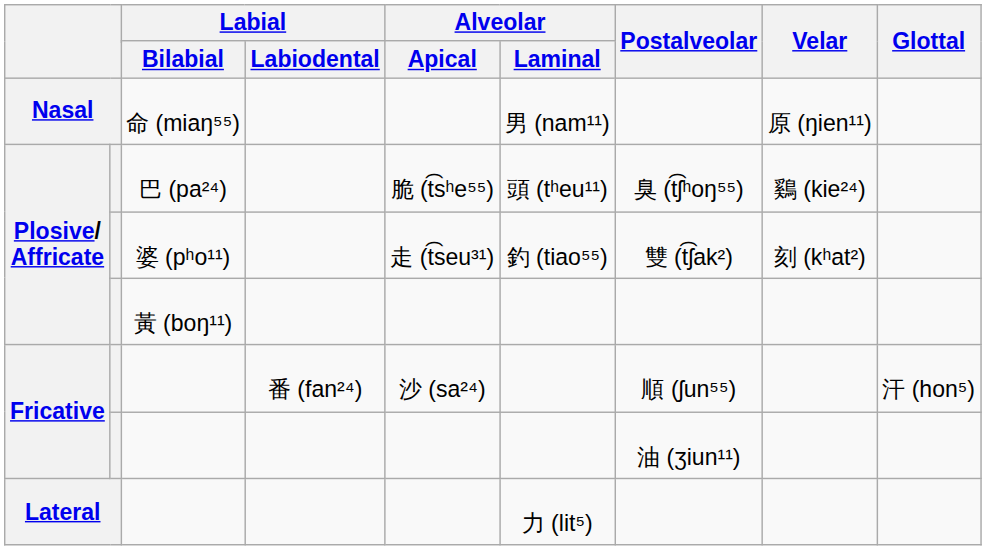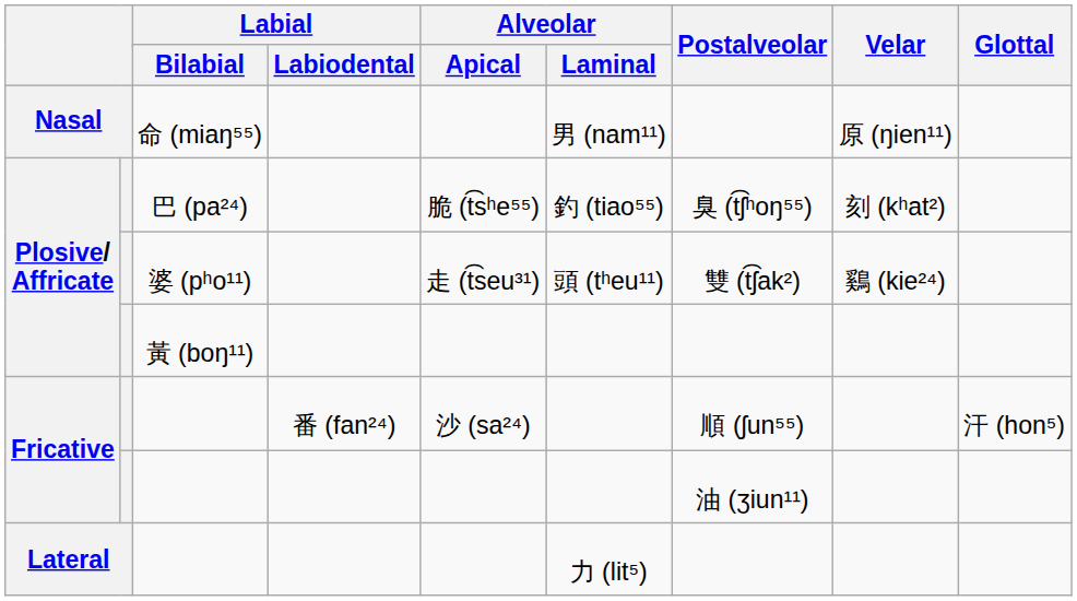 <table class="wikitable" style="text-align:center;">
 <tr>
 <th colspan="2" rowspan="3"></th>
 <th colspan="2" rowspan="2"><a href='#'>Labial</a></th>
 <th colspan="2"><a href='#'>Alveolar</a></th>
 <th rowspan="3"><a href='#'>Postalveolar</a></th>
 <th rowspan="3"><a href='#'>Velar</a></th>
 <th rowspan="3"><a href='#'>Glottal</a></th>
 </tr>
 <tr>
 <th rowspan="2"><a href='#'>Apical</a></th>
 <th rowspan="2"><a href='#'>Laminal</a></th>
 </tr>
 <tr>
 <th><a href='#'>Bilabial</a></th>
 <th><strong><a href='#'>Labiodental</a></strong></th>
 </tr>
 <tr>
 <th colspan="2"><a href='#'>Nasal</a></th>
 <td><br>命 (miaŋ⁵⁵)</td>
 <td></td>
 <td></td>
 <td><br>男 (nam¹¹)</td>
 <td></td>
 <td><br>原 (ŋien¹¹)</td>
 <td></td>
 </tr>
 <tr>
 <th rowspan="3"><a href='#'>Plosive</a>/<br><a href='#'>Affricate</a></th>
 <th></th>
 <td><br>巴 (pa²⁴)</td>
 <td></td>
 <td><br>脆 (t͡sʰe⁵⁵)</td>
-<td><br>頭 (tʰeu¹¹)</td>
+<td><br>釣 (tiao⁵⁵)</td>
 <td><br>臭 (t͡ʃʰoŋ⁵⁵)</td>
-<td><br>鷄 (kie²⁴)</td>
+<td><br>刻 (kʰat²)</td>
 <td></td>
 </tr>
 <tr>
 <th></th>
 <td><br>婆 (pʰo¹¹)</td>
 <td></td>
 <td><br>走 (t͡seu³¹)</td>
-<td><br>釣 (tiao⁵⁵)</td>
+<td><br>頭 (tʰeu¹¹)</td>
 <td><br>雙 (t͡ʃak²)</td>
-<td><br>刻 (kʰat²)</td>
+<td><br>鷄 (kie²⁴)</td>
 <td></td>
 </tr>
 <tr>
 <th></th>
 <td><br>黃 (boŋ¹¹)</td>
 <td></td>
 <td></td>
 <td></td>
 <td></td>
 <td></td>
 <td></td>
 </tr>
 <tr>
 <th rowspan="2"><a href='#'>Fricative</a></th>
 <th></th>
 <td></td>
 <td><br>番 (fan²⁴)</td>
 <td><br>沙 (sa²⁴)</td>
 <td></td>
 <td><br>順 (ʃun⁵⁵)</td>
 <td></td>
 <td><br>汗 (hon⁵)</td>
 </tr>
 <tr>
 <th></th>
 <td></td>
 <td></td>
 <td></td>
 <td></td>
 <td><br>油 (ʒiun¹¹)</td>
 <td></td>
 <td></td>
 </tr>
 <tr>
 <th colspan="2"><a href='#'>Lateral</a></th>
 <td></td>
 <td></td>
 <td></td>
 <td><br>力 (lit⁵)</td>
 <td></td>
 <td></td>
 <td></td>
 </tr>
 </table>
